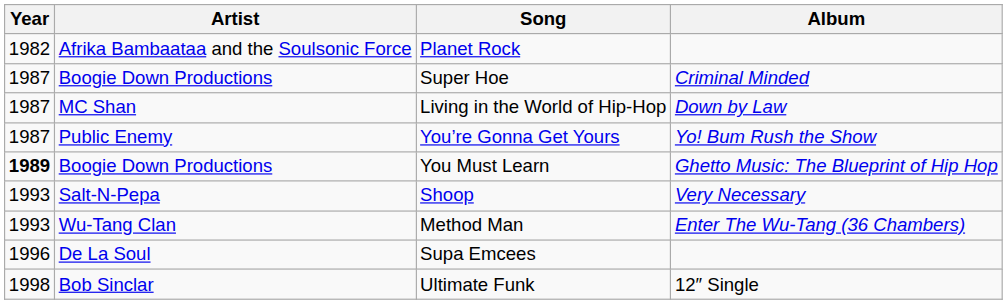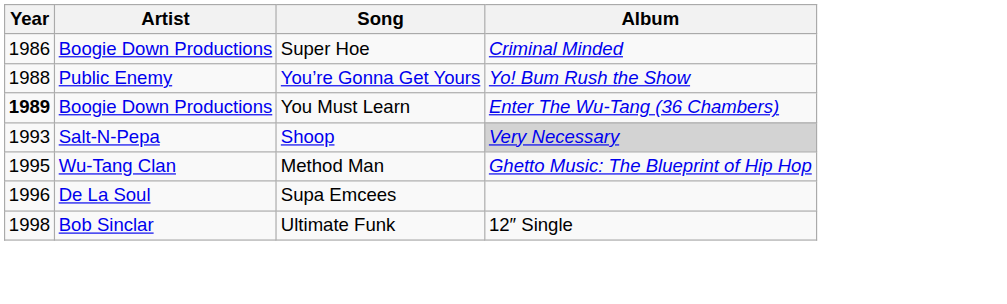 <table class="wikitable">
 <tr>
 <th>Year</th>
 <th>Artist</th>
 <th>Song</th>
 <th>Album</th>
 </tr>
 <tr>
-<td>1982</td>
-<td><a href='#'>Afrika Bambaataa</a> and the <a href='#'>Soulsonic Force</a></td>
-<td><a href='#'>Planet Rock</a></td>
-<td></td>
-</tr>
-<tr>
-<td>1987</td>
+<td>1986</td>
 <td><a href='#'>Boogie Down Productions</a></td>
 <td>Super Hoe</td>
 <td><em><a href='#'>Criminal Minded</a></em></td>
 </tr>
 <tr>
-<td>1987</td>
-<td><a href='#'>MC Shan</a></td>
-<td>Living in the World of Hip-Hop</td>
-<td><em><a href='#'>Down by Law</a></em></td>
-</tr>
-<tr>
-<td>1987</td>
+<td>1988</td>
 <td><a href='#'>Public Enemy</a></td>
 <td><a href='#'>You’re Gonna Get Yours</a></td>
 <td><em><a href='#'>Yo! Bum Rush the Show</a></em></td>
 </tr>
 <tr>
 <td><strong>1989</strong></td>
 <td><a href='#'>Boogie Down Productions</a></td>
 <td>You Must Learn</td>
-<td><em><a href='#'>Ghetto Music: The Blueprint of Hip Hop</a></em></td>
+<td><em><a href='#'>Enter The Wu-Tang (36 Chambers)</a></em></td>
 </tr>
 <tr>
 <td>1993</td>
 <td><a href='#'>Salt-N-Pepa</a></td>
 <td><a href='#'>Shoop</a></td>
-<td><em><a href='#'>Very Necessary</a></em></td>
+<td style="background: lightgrey;"><em><a href='#'>Very Necessary</a></em></td>
 </tr>
 <tr>
-<td>1993</td>
+<td>1995</td>
 <td><a href='#'>Wu-Tang Clan</a></td>
 <td>Method Man</td>
-<td><em><a href='#'>Enter The Wu-Tang (36 Chambers)</a></em></td>
+<td><em><a href='#'>Ghetto Music: The Blueprint of Hip Hop</a></em></td>
 </tr>
 <tr>
 <td>1996</td>
 <td><a href='#'>De La Soul</a></td>
 <td>Supa Emcees</td>
 </tr>
 <tr>
 <td>1998</td>
 <td><a href='#'>Bob Sinclar</a></td>
 <td>Ultimate Funk</td>
 <td>12″ Single</td>
 </tr>
 </table>
